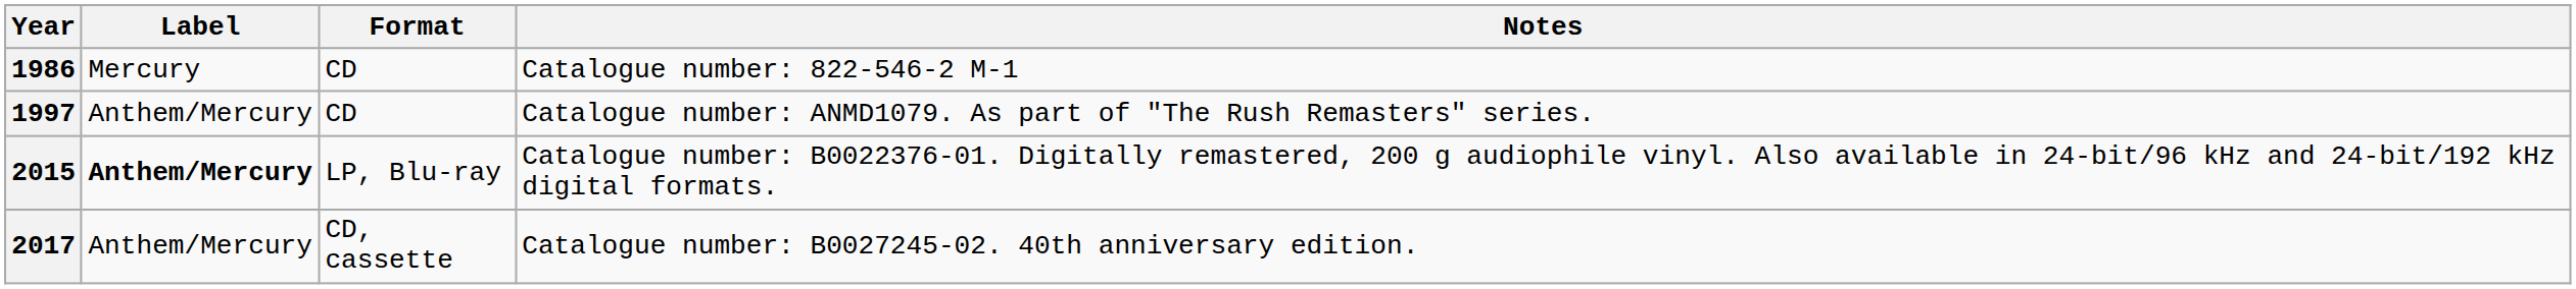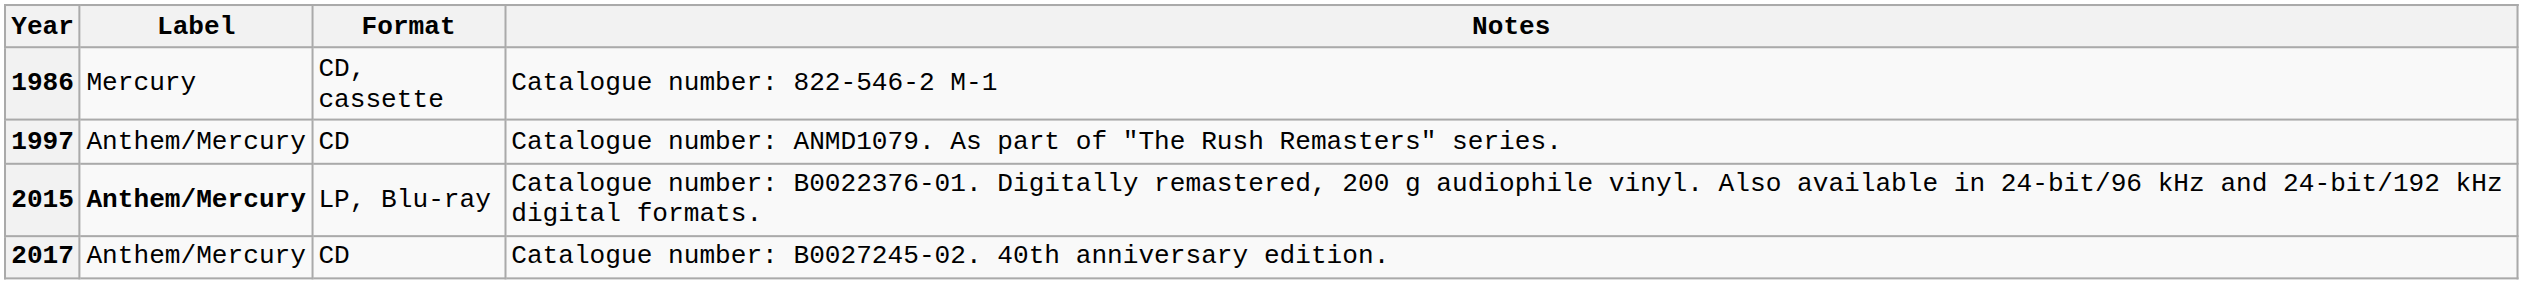 <table class="wikitable plainrowheaders">
 <tr>
 </tr>
 <tr>
 <th scope="col">Year</th>
 <th scope="col">Label</th>
 <th scope="col">Format</th>
 <th scope="col">Notes</th>
 </tr>
 <tr>
 <th scope="row">1986</th>
 <td>Mercury</td>
-<td>CD</td>
+<td>CD, cassette</td>
 <td>Catalogue number: 822-546-2 M-1</td>
 </tr>
 <tr>
 <th scope="row">1997</th>
 <td>Anthem/Mercury</td>
 <td>CD</td>
 <td>Catalogue number: ANMD1079. As part of "The Rush Remasters" series.</td>
 </tr>
 <tr>
 <th scope="row">2015</th>
 <td><strong>Anthem/Mercury</strong></td>
 <td>LP, Blu-ray</td>
 <td>Catalogue number: B0022376-01. Digitally remastered, 200 g audiophile vinyl. Also available in 24-bit/96 kHz and 24-bit/192 kHz digital formats.</td>
 </tr>
 <tr>
 <th scope="row">2017</th>
 <td>Anthem/Mercury</td>
-<td>CD, cassette</td>
+<td>CD</td>
 <td>Catalogue number: B0027245-02. 40th anniversary edition.</td>
 </tr>
 </table>
